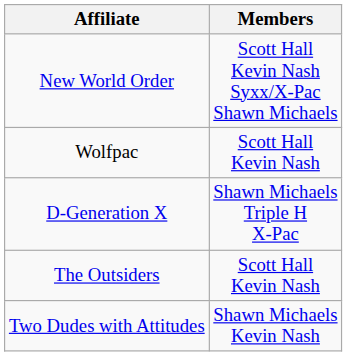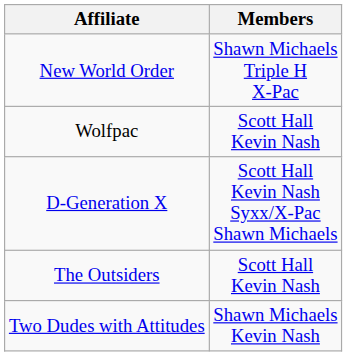 <table class="wikitable sortable" style="text-align:center;">
 <tr>
 <th>Affiliate</th>
 <th>Members</th>
 </tr>
 <tr>
 <td><a href='#'>New World Order</a></td>
-<td><a href='#'>Scott Hall</a><br><a href='#'>Kevin Nash</a><br><a href='#'>Syxx/X-Pac</a><br> <a href='#'>Shawn Michaels</a></td>
+<td><a href='#'>Shawn Michaels</a><br><a href='#'>Triple H</a><br><a href='#'>X-Pac</a></td>
 </tr>
 <tr>
 <td>Wolfpac</td>
 <td><a href='#'>Scott Hall</a><br><a href='#'>Kevin Nash</a><br></td>
 </tr>
 <tr>
 <td><a href='#'>D-Generation X</a></td>
-<td><a href='#'>Shawn Michaels</a><br><a href='#'>Triple H</a><br><a href='#'>X-Pac</a></td>
+<td><a href='#'>Scott Hall</a><br><a href='#'>Kevin Nash</a><br><a href='#'>Syxx/X-Pac</a><br> <a href='#'>Shawn Michaels</a></td>
 </tr>
 <tr>
 <td><a href='#'>The Outsiders</a></td>
 <td><a href='#'>Scott Hall</a><br><a href='#'>Kevin Nash</a></td>
 </tr>
 <tr>
 <td><a href='#'>Two Dudes with Attitudes</a></td>
 <td><a href='#'>Shawn Michaels</a><br><a href='#'>Kevin Nash</a></td>
 </tr>
 </table>
